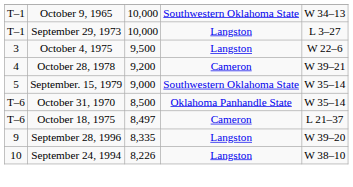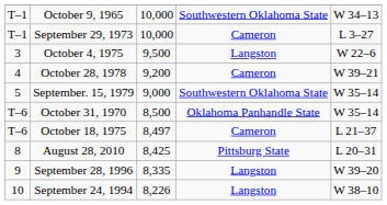 <table class="wikitable" style="text-align:center">
 <tr>
 </tr>
 <tr>
 <td>T–1</td>
 <td>October 9, 1965</td>
 <td>10,000</td>
 <td><a href='#'>Southwestern Oklahoma State</a></td>
 <td>W 34–13</td>
 </tr>
 <tr>
 <td>T–1</td>
 <td>September 29, 1973</td>
 <td>10,000</td>
-<td><a href='#'>Langston</a></td>
+<td><a href='#'>Cameron</a></td>
 <td>L 3–27</td>
 </tr>
 <tr>
 <td>3</td>
 <td>October 4, 1975</td>
 <td>9,500</td>
 <td><a href='#'>Langston</a></td>
 <td>W 22–6</td>
 </tr>
 <tr>
 <td>4</td>
 <td>October 28, 1978</td>
 <td>9,200</td>
 <td><a href='#'>Cameron</a></td>
 <td>W 39–21</td>
 </tr>
 <tr>
 <td>5</td>
 <td>September. 15, 1979</td>
 <td>9,000</td>
 <td><a href='#'>Southwestern Oklahoma State</a></td>
 <td>W 35–14</td>
 </tr>
 <tr>
 <td>T–6</td>
 <td>October 31, 1970</td>
 <td>8,500</td>
 <td><a href='#'>Oklahoma Panhandle State</a></td>
 <td>W 35–14</td>
 </tr>
 <tr>
 <td>T–6</td>
 <td>October 18, 1975</td>
 <td>8,497</td>
 <td><a href='#'>Cameron</a></td>
 <td>L 21–37</td>
 </tr>
 <tr>
+<td>8</td>
+<td>August 28, 2010</td>
+<td>8,425</td>
+<td><a href='#'>Pittsburg State</a></td>
+<td>L 20–31</td>
+</tr>
+<tr>
 <td>9</td>
 <td>September 28, 1996</td>
 <td>8,335</td>
 <td><a href='#'>Langston</a></td>
 <td>W 39–20</td>
 </tr>
 <tr>
 <td>10</td>
 <td>September 24, 1994</td>
 <td>8,226</td>
 <td><a href='#'>Langston</a></td>
 <td>W 38–10</td>
 </tr>
 </table>
